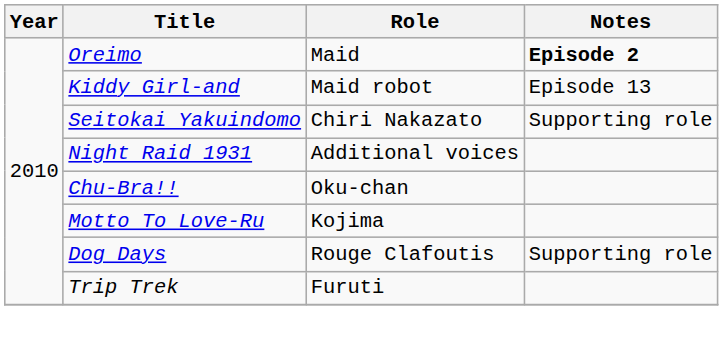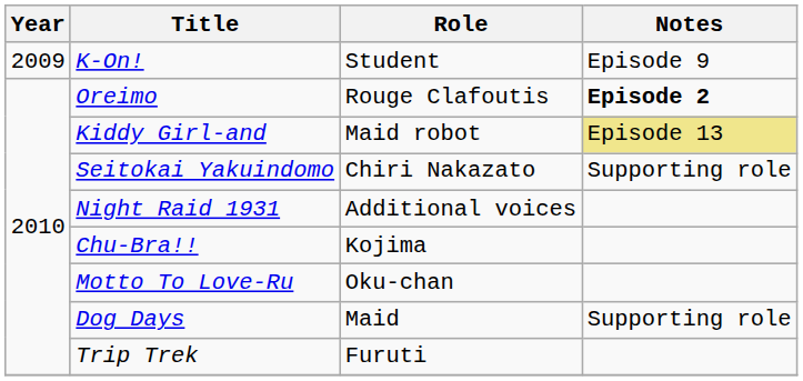 <table class="wikitable">
 <tr>
 <th>Year</th>
 <th>Title</th>
 <th>Role</th>
 <th>Notes</th>
 </tr>
 <tr>
+<td>2009</td>
+<td><em><a href='#'>K-On!</a></em></td>
+<td>Student</td>
+<td>Episode 9</td>
+</tr>
+<tr>
 <td rowspan="8">2010</td>
 <td><em><a href='#'>Oreimo</a></em></td>
-<td>Maid</td>
+<td>Rouge Clafoutis</td>
 <td><strong>Episode 2</strong></td>
 </tr>
 <tr>
 <td><em><a href='#'>Kiddy Girl-and</a></em></td>
 <td>Maid robot</td>
-<td>Episode 13</td>
+<td style="background: khaki;">Episode 13</td>
 </tr>
 <tr>
 <td><em><a href='#'>Seitokai Yakuindomo</a></em></td>
 <td>Chiri Nakazato</td>
 <td>Supporting role</td>
 </tr>
 <tr>
 <td><em><a href='#'>Night Raid 1931</a></em></td>
 <td>Additional voices</td>
 <td></td>
 </tr>
 <tr>
 <td><em><a href='#'>Chu-Bra!!</a></em></td>
+<td>Kojima</td>
+<td></td>
+</tr>
+<tr>
+<td><em><a href='#'>Motto To Love-Ru</a></em></td>
 <td>Oku-chan</td>
 <td></td>
 </tr>
 <tr>
-<td><em><a href='#'>Motto To Love-Ru</a></em></td>
-<td>Kojima</td>
-<td></td>
-</tr>
-<tr>
 <td><em><a href='#'>Dog Days</a></em></td>
-<td>Rouge Clafoutis</td>
+<td>Maid</td>
 <td>Supporting role</td>
 </tr>
 <tr>
 <td><em>Trip Trek</em></td>
 <td>Furuti</td>
 <td></td>
 </tr>
 <tr>
 </tr>
 </table>
